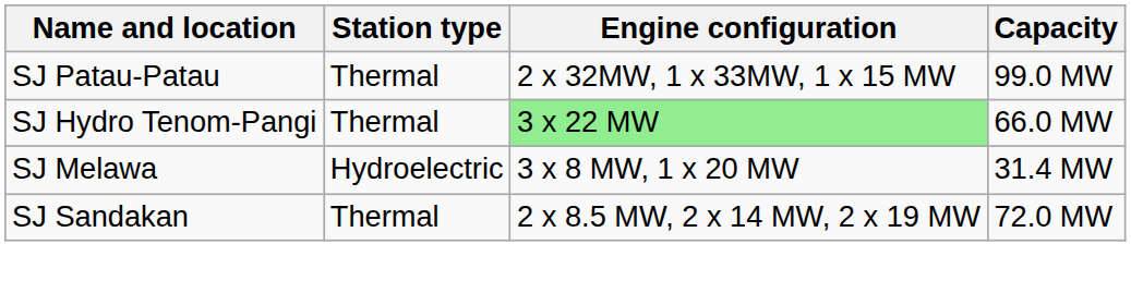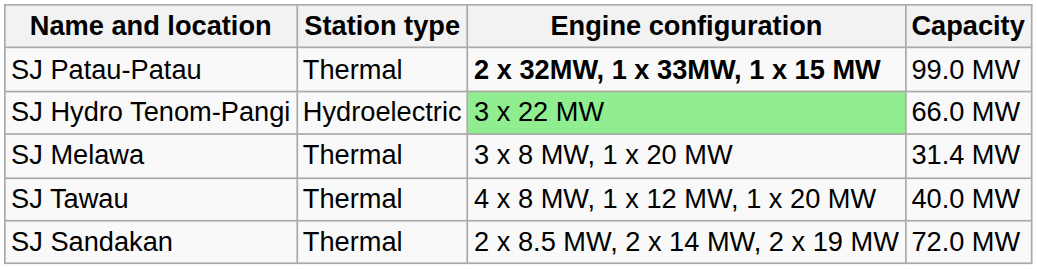 <table class="wikitable">
 <tr>
 <th>Name and location</th>
 <th>Station type</th>
 <th>Engine configuration</th>
 <th>Capacity</th>
 </tr>
 <tr>
 <td>SJ Patau-Patau</td>
 <td>Thermal</td>
-<td>2 x 32MW, 1 x 33MW, 1 x 15 MW</td>
+<td><strong>2 x 32MW, 1 x 33MW, 1 x 15 MW</strong></td>
 <td>99.0 MW</td>
 </tr>
 <tr>
 <td>SJ Hydro Tenom-Pangi</td>
-<td>Thermal</td>
+<td>Hydroelectric</td>
 <td style="background: lightgreen;">3 x 22 MW</td>
 <td>66.0 MW</td>
 </tr>
 <tr>
 <td>SJ Melawa</td>
-<td>Hydroelectric</td>
+<td>Thermal</td>
 <td>3 x 8 MW, 1 x 20 MW</td>
 <td>31.4 MW</td>
+</tr>
+<tr>
+<td>SJ Tawau</td>
+<td>Thermal</td>
+<td>4 x 8 MW, 1 x 12 MW, 1 x 20 MW</td>
+<td>40.0 MW</td>
 </tr>
 <tr>
 <td>SJ Sandakan</td>
 <td>Thermal</td>
 <td>2 x 8.5 MW, 2 x 14 MW, 2 x 19 MW</td>
 <td>72.0 MW</td>
 </tr>
 </table>
